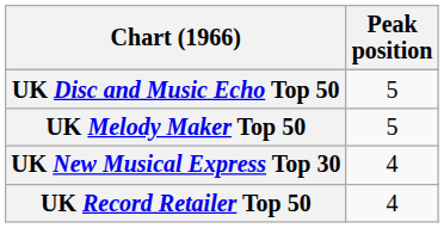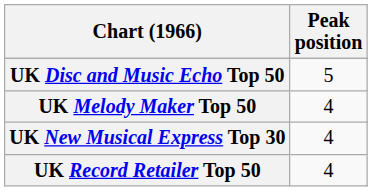 <table class="wikitable sortable plainrowheaders" style="text-align:center">
 <tr>
 <th>Chart (1966)</th>
 <th>Peak<br>position</th>
 </tr>
 <tr>
 </tr>
 <tr>
 </tr>
 <tr>
 </tr>
 <tr>
 </tr>
 <tr>
 </tr>
 <tr>
 <th scope="row">UK <em><a href='#'>Disc and Music Echo</a></em> Top 50</th>
 <td>5</td>
 </tr>
 <tr>
 <th scope="row">UK <em><a href='#'>Melody Maker</a></em> Top 50</th>
-<td>5</td>
+<td>4</td>
 </tr>
 <tr>
 <th scope="row">UK <em><a href='#'>New Musical Express</a></em> Top 30</th>
 <td>4</td>
 </tr>
 <tr>
 <th scope="row">UK <em><a href='#'>Record Retailer</a></em> Top 50</th>
 <td>4</td>
 </tr>
 </table>
